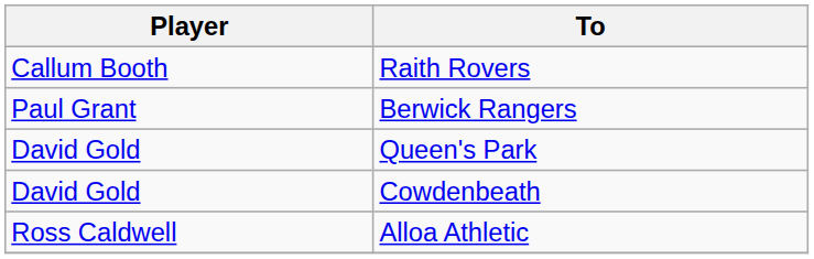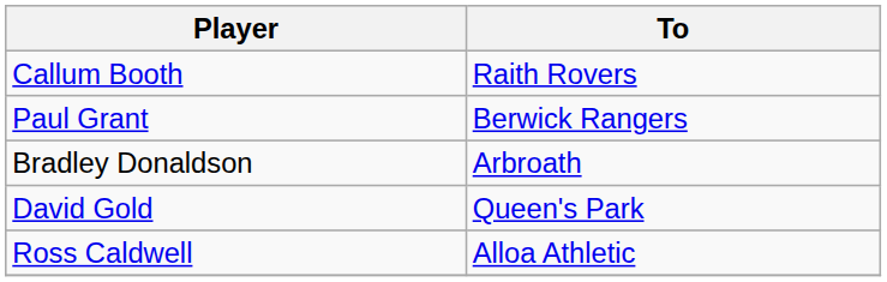 <table class="wikitable" style="text-align:center; font-size:95%;width:75%; text-align:left">
 <tr>
 <th><strong>Player</strong></th>
 <th><strong>To</strong></th>
 </tr>
 <tr>
 <td> <a href='#'>Callum Booth</a></td>
 <td> <a href='#'>Raith Rovers</a></td>
 </tr>
 <tr>
 <td> <a href='#'>Paul Grant</a></td>
 <td> <a href='#'>Berwick Rangers</a></td>
 </tr>
 <tr>
-<td> <a href='#'>David Gold</a></td>
-<td> <a href='#'>Queen's Park</a></td>
+<td> Bradley Donaldson</td>
+<td> <a href='#'>Arbroath</a></td>
 </tr>
 <tr>
 <td> <a href='#'>David Gold</a></td>
-<td> <a href='#'>Cowdenbeath</a></td>
+<td> <a href='#'>Queen's Park</a></td>
 </tr>
 <tr>
 <td> <a href='#'>Ross Caldwell</a></td>
 <td> <a href='#'>Alloa Athletic</a></td>
 </tr>
 <tr>
 </tr>
 </table>
